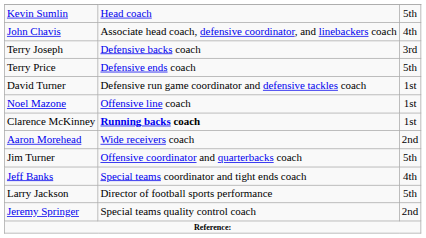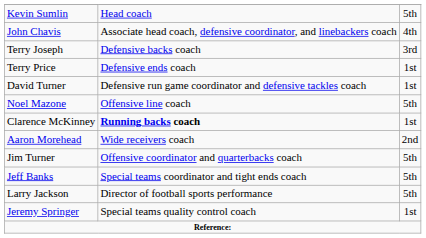 <table class="wikitable" style="font-size:90%;">
 <tr>
 </tr>
 <tr>
 <td><a href='#'>Kevin Sumlin</a></td>
 <td><a href='#'>Head coach</a></td>
 <td align=center>5th</td>
 </tr>
 <tr>
 <td><a href='#'>John Chavis</a></td>
 <td>Associate head coach, <a href='#'>defensive coordinator</a>, and <a href='#'>linebackers</a> coach</td>
 <td align="center">4th</td>
 </tr>
 <tr>
 <td>Terry Joseph</td>
 <td><a href='#'>Defensive backs</a> coach</td>
 <td align="center">3rd</td>
 </tr>
 <tr>
 <td>Terry Price</td>
 <td><a href='#'>Defensive ends</a> coach</td>
-<td align="center">5th</td>
+<td align="center">1st</td>
 </tr>
 <tr>
 <td>David Turner</td>
 <td>Defensive run game coordinator and <a href='#'>defensive tackles</a> coach</td>
 <td align="center">1st</td>
 </tr>
 <tr>
 <td><a href='#'>Noel Mazone</a></td>
 <td><a href='#'>Offensive line</a> coach</td>
-<td align="center">1st</td>
+<td align="center">5th</td>
 </tr>
 <tr>
 <td>Clarence McKinney</td>
 <td><strong><a href='#'>Running backs</a> coach</strong></td>
 <td align="center">1st</td>
 </tr>
 <tr>
 <td><a href='#'>Aaron Morehead</a></td>
 <td><a href='#'>Wide receivers</a> coach</td>
 <td align="center">2nd</td>
 </tr>
 <tr>
 <td>Jim Turner</td>
 <td><a href='#'>Offensive coordinator</a> and <a href='#'>quarterbacks</a> coach</td>
 <td align="center">5th</td>
 </tr>
 <tr>
 <td><a href='#'>Jeff Banks</a></td>
 <td><a href='#'>Special teams</a> coordinator and tight ends coach</td>
-<td align="center">4th</td>
+<td align=center>5th</td>
 </tr>
 <tr>
 <td>Larry Jackson</td>
 <td>Director of football sports performance</td>
 <td align="center">5th</td>
 </tr>
 <tr>
 <td><a href='#'>Jeremy Springer</a></td>
 <td>Special teams quality control coach</td>
-<td align="center">2nd</td>
+<td align="center">1st</td>
 </tr>
 <tr>
 <td colspan="4"  style="font-size:8pt; text-align:center;"><strong>Reference:</strong></td>
 </tr>
 </table>
